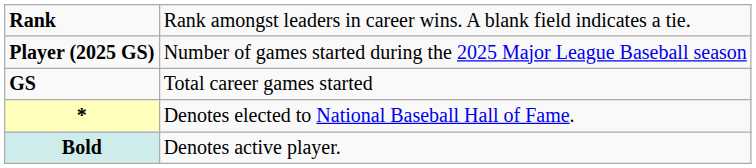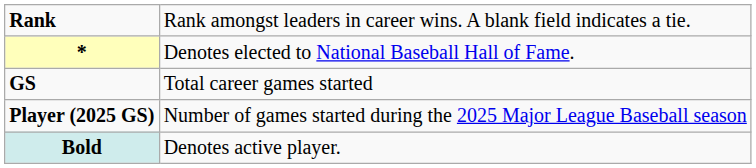 <table class="wikitable">
 <tr>
 <td><strong>Rank</strong></td>
 <td>Rank amongst leaders in career wins.  A blank field indicates a tie.</td>
 </tr>
 <tr>
-<td><strong>Player (2025 GS)</strong></td>
-<td>Number of games started during the <a href='#'>2025 Major League Baseball season</a></td>
+<th scope="row" style="background-color:#ffffbb">*</th>
+<td>Denotes elected to <a href='#'>National Baseball Hall of Fame</a>. <br></td>
 </tr>
 <tr>
 <td><strong>GS</strong></td>
 <td>Total career games started</td>
 </tr>
 <tr>
-<th scope="row" style="background-color:#ffffbb">*</th>
-<td>Denotes elected to <a href='#'>National Baseball Hall of Fame</a>. <br></td>
+<td><strong>Player (2025 GS)</strong></td>
+<td>Number of games started during the <a href='#'>2025 Major League Baseball season</a></td>
 </tr>
 <tr>
 <th scope="row" style="background:#cfecec;"><strong>Bold</strong></th>
 <td>Denotes active player.<br></td>
 </tr>
 </table>
